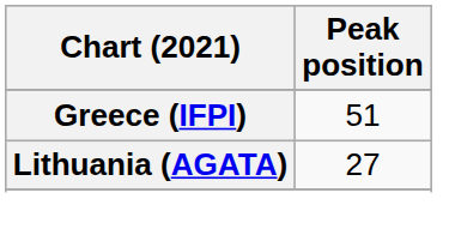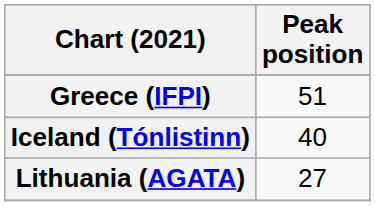 <table class="wikitable sortable plainrowheaders" style="text-align:center">
 <tr>
 <th scope="col">Chart (2021)</th>
 <th scope="col">Peak<br>position</th>
 </tr>
 <tr>
 </tr>
 <tr>
 <th scope="row">Greece (<a href='#'>IFPI</a>)</th>
 <td>51</td>
 </tr>
 <tr>
+<th scope="row">Iceland (<a href='#'>Tónlistinn</a>)</th>
+<td>40</td>
+</tr>
+<tr>
 <th scope="row">Lithuania (<a href='#'>AGATA</a>)</th>
 <td>27</td>
 </tr>
 <tr>
 </tr>
 <tr>
 </tr>
 </table>
